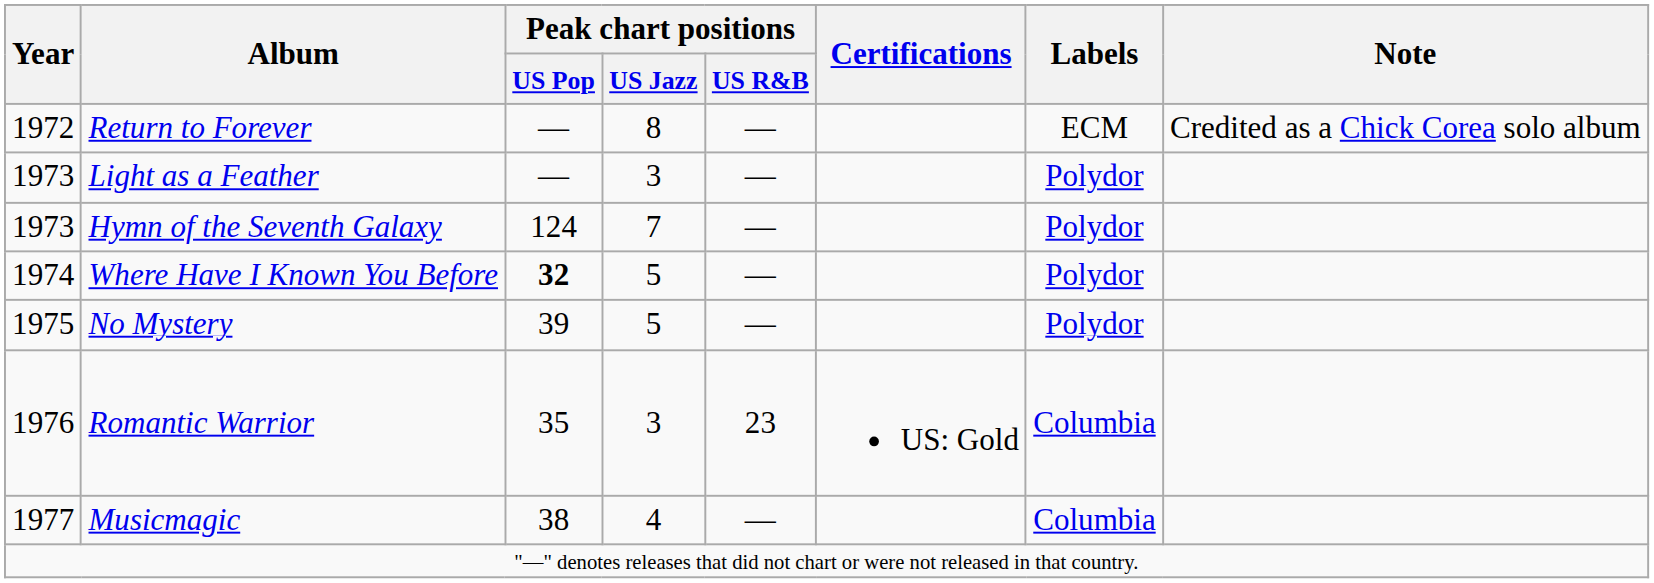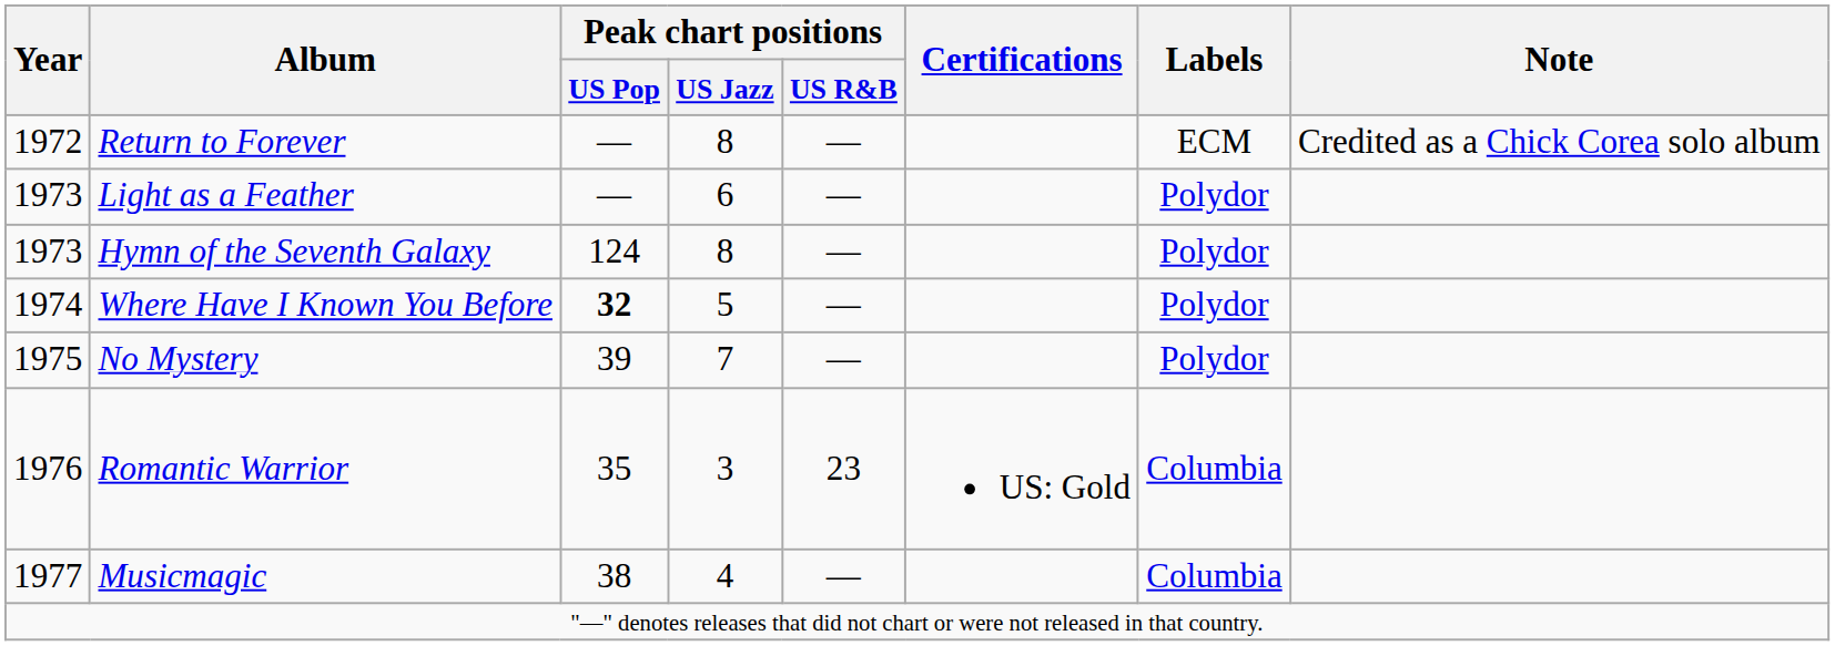 <table class="wikitable">
 <tr>
 <th rowspan="2">Year</th>
 <th rowspan="2">Album</th>
 <th colspan="3">Peak chart positions</th>
 <th rowspan="2"><a href='#'>Certifications</a></th>
 <th rowspan="2">Labels</th>
 <th rowspan="2">Note</th>
 </tr>
 <tr>
 <th><small><a href='#'>US Pop</a></small><br></th>
 <th><small><a href='#'>US Jazz</a></small><br></th>
 <th><small><a href='#'>US R&B</a></small><br></th>
 </tr>
 <tr>
 <td>1972</td>
 <td><em><a href='#'>Return to Forever</a></em></td>
 <td align="center">—</td>
 <td align="center">8</td>
 <td align="center">—</td>
 <td align="center"></td>
 <td align="center">ECM</td>
 <td>Credited as a <a href='#'>Chick Corea</a> solo album</td>
 </tr>
 <tr>
 <td>1973</td>
 <td><em><a href='#'>Light as a Feather</a></em></td>
 <td align="center">—</td>
-<td align="center">3</td>
+<td align="center">6</td>
 <td align="center">—</td>
 <td align="center"></td>
 <td align="center"><a href='#'>Polydor</a></td>
 <td></td>
 </tr>
 <tr>
 <td>1973</td>
 <td><em><a href='#'>Hymn of the Seventh Galaxy</a></em></td>
 <td align="center">124</td>
-<td align="center">7</td>
+<td align="center">8</td>
 <td align="center">—</td>
 <td align="center"></td>
 <td align="center"><a href='#'>Polydor</a></td>
 <td></td>
 </tr>
 <tr>
 <td>1974</td>
 <td><em><a href='#'>Where Have I Known You Before</a></em></td>
 <td align="center"><strong>32</strong></td>
 <td align="center">5</td>
 <td align="center">—</td>
 <td align="center"></td>
 <td align="center"><a href='#'>Polydor</a></td>
 <td></td>
 </tr>
 <tr>
 <td>1975</td>
 <td><em><a href='#'>No Mystery</a></em></td>
 <td align="center">39</td>
-<td align="center">5</td>
+<td align="center">7</td>
 <td align="center">—</td>
 <td align="center"></td>
 <td align="center"><a href='#'>Polydor</a></td>
 <td></td>
 </tr>
 <tr>
 <td>1976</td>
 <td><em><a href='#'>Romantic Warrior</a></em></td>
 <td align="center">35</td>
 <td align="center">3</td>
 <td align="center">23</td>
 <td align="center"><br><ul><li>US: Gold</li></ul></td>
 <td align="center"><a href='#'>Columbia</a></td>
 <td></td>
 </tr>
 <tr>
 <td>1977</td>
 <td><em><a href='#'>Musicmagic</a></em></td>
 <td align="center">38</td>
 <td align="center">4</td>
 <td align="center">—</td>
 <td></td>
 <td align="center"><a href='#'>Columbia</a></td>
 <td></td>
 </tr>
 <tr>
 <td colspan="8" style="font-size: 8pt; text-align: center">"—" denotes releases that did not chart or were not released in that country.</td>
 </tr>
 </table>
